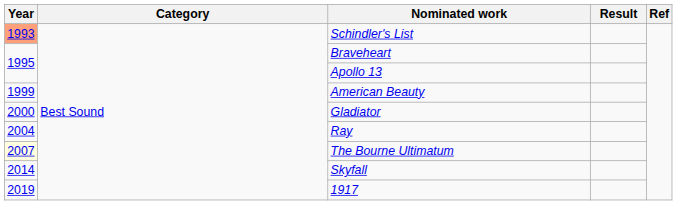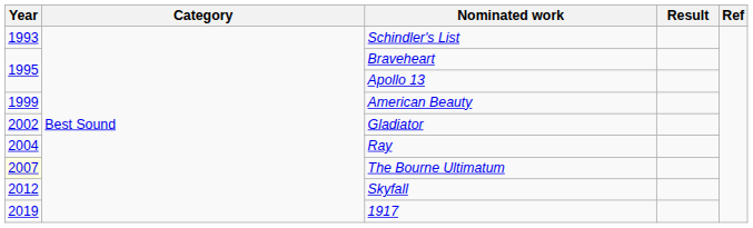 <table class="wikitable sortable">
 <tr>
 <th scope="col" style="width:1em;">Year</th>
 <th scope="col" style="width:40em;">Category</th>
 <th scope="col" style="width:35em;">Nominated work</th>
 <th scope="col" style="width:5em;">Result</th>
 <th scope="col" style="width:1em;" class="unsortable">Ref</th>
 </tr>
 <tr>
-<td style="background: lightsalmon;"><a href='#'>1993</a></td>
+<td><a href='#'>1993</a></td>
 <td rowspan="9"><a href='#'>Best Sound</a></td>
 <td><em><a href='#'>Schindler's List</a></em></td>
 <td></td>
 <td rowspan="9"></td>
 </tr>
 <tr>
 <td rowspan="2"><a href='#'>1995</a></td>
 <td><em><a href='#'>Braveheart</a></em></td>
 <td></td>
 </tr>
 <tr>
 <td><em><a href='#'>Apollo 13</a></em></td>
 <td></td>
 </tr>
 <tr>
 <td><a href='#'>1999</a></td>
 <td><em><a href='#'>American Beauty</a></em></td>
 <td></td>
 </tr>
 <tr>
-<td><a href='#'>2000</a></td>
+<td><a href='#'>2002</a></td>
 <td><em><a href='#'>Gladiator</a></em></td>
 <td></td>
 </tr>
 <tr>
 <td><a href='#'>2004</a></td>
 <td><em><a href='#'>Ray</a></em></td>
 <td></td>
 </tr>
 <tr>
 <td style="background: lightyellow;"><a href='#'>2007</a></td>
 <td><em><a href='#'>The Bourne Ultimatum</a></em></td>
 <td></td>
 </tr>
 <tr>
-<td><a href='#'>2014</a></td>
+<td><a href='#'>2012</a></td>
 <td><em><a href='#'>Skyfall</a></em></td>
 <td></td>
 </tr>
 <tr>
 <td><a href='#'>2019</a></td>
 <td><em><a href='#'>1917</a></em></td>
 <td></td>
 </tr>
 </table>
